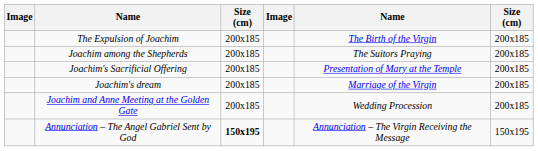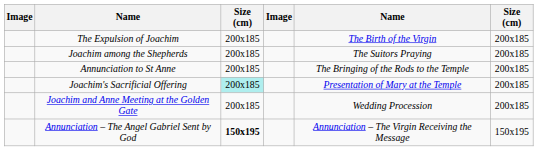 <table class="wikitable" style="text-align:center;">
 <tr>
 <th>Image</th>
 <th>Name</th>
 <th>Size (cm)</th>
 <th>Image</th>
 <th>Name</th>
 <th>Size (cm)</th>
 </tr>
 <tr>
 <td></td>
 <td><em>The Expulsion of Joachim</em></td>
 <td>200x185</td>
 <td></td>
 <td><em><a href='#'>The Birth of the Virgin</a></em></td>
 <td>200x185</td>
 </tr>
 <tr>
 <td></td>
 <td><em>Joachim among the Shepherds</em></td>
 <td>200x185</td>
 <td></td>
 <td><em>The Suitors Praying</em></td>
 <td>200x185</td>
 </tr>
 <tr>
 <td></td>
-<td><em>Joachim's Sacrificial Offering</em></td>
+<td><em>Annunciation to St Anne</em></td>
 <td>200x185</td>
 <td></td>
-<td><em><a href='#'>Presentation of Mary at the Temple</a></em></td>
+<td><em>The Bringing of the Rods to the Temple</em></td>
 <td>200x185</td>
 </tr>
 <tr>
 <td></td>
-<td><em>Joachim's dream</em></td>
-<td>200x185</td>
+<td><em>Joachim's Sacrificial Offering</em></td>
+<td style="background: paleturquoise;">200x185</td>
 <td></td>
-<td><em><a href='#'>Marriage of the Virgin</a></em></td>
+<td><em><a href='#'>Presentation of Mary at the Temple</a></em></td>
 <td>200x185</td>
 </tr>
 <tr>
 <td></td>
 <td><em><a href='#'>Joachim and Anne Meeting at the Golden Gate</a></em></td>
 <td>200x185</td>
 <td></td>
 <td><em>Wedding Procession</em></td>
 <td>200x185</td>
 </tr>
 <tr>
 <td></td>
 <td><em><a href='#'>Annunciation</a> – The Angel Gabriel Sent by God</em></td>
 <td><strong>150x195</strong></td>
 <td></td>
 <td><em><a href='#'>Annunciation</a> – The Virgin Receiving the Message</em></td>
 <td>150x195</td>
 </tr>
 </table>
